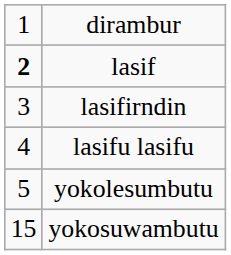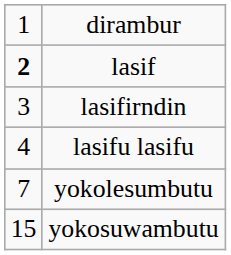 <table class="wikitable" border="1" style="text-align:center">
 <tr>
 <td>1</td>
 <td>dirambur</td>
 </tr>
 <tr>
 <td><strong>2</strong></td>
 <td>lasif</td>
 </tr>
 <tr>
 <td>3</td>
 <td>lasifirndin</td>
 </tr>
 <tr>
 <td>4</td>
 <td>lasifu lasifu</td>
 </tr>
 <tr>
-<td>5</td>
+<td>7</td>
 <td>yokolesumbutu</td>
 </tr>
 <tr>
 <td>15</td>
 <td>yokosuwambutu</td>
 </tr>
 </table>
